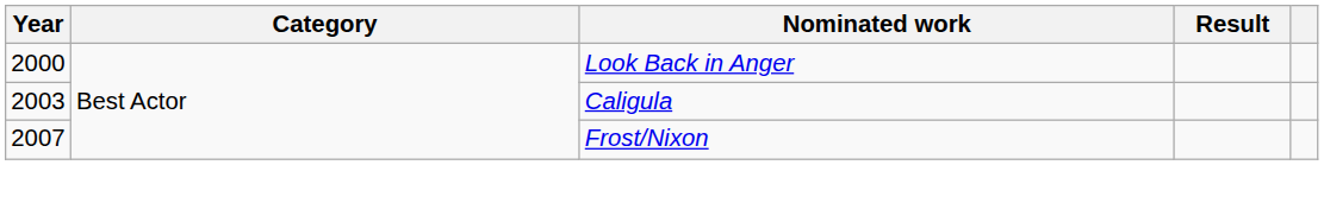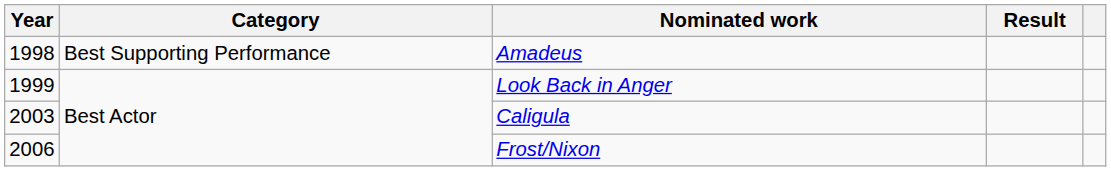 <table class="wikitable">
 <tr>
 <th scope="col" style="width:1em;">Year</th>
 <th scope="col" style="width:29em;">Category</th>
 <th scope="col" style="width:34em;">Nominated work</th>
 <th scope="col" style="width:5em;">Result</th>
 <th scope="col" style="width:1em;"></th>
 </tr>
 <tr>
-<td>2000</td>
+<td>1998</td>
+<td>Best Supporting Performance</td>
+<td><em><a href='#'>Amadeus</a></em></td>
+<td></td>
+<td></td>
+</tr>
+<tr>
+<td>1999</td>
 <td rowspan="3">Best Actor</td>
 <td><em><a href='#'>Look Back in Anger</a></em></td>
 <td></td>
 <td></td>
 </tr>
 <tr>
 <td>2003</td>
 <td><em><a href='#'>Caligula</a></em></td>
 <td></td>
 <td></td>
 </tr>
 <tr>
-<td>2007</td>
+<td>2006</td>
 <td><em><a href='#'>Frost/Nixon</a></em></td>
 <td></td>
 <td></td>
 </tr>
 </table>
